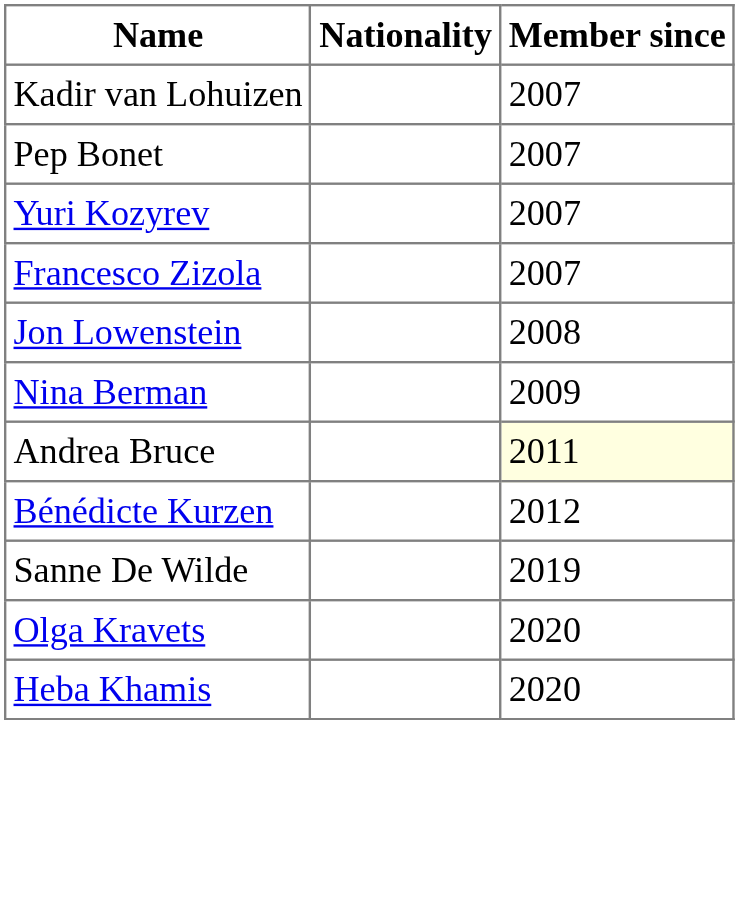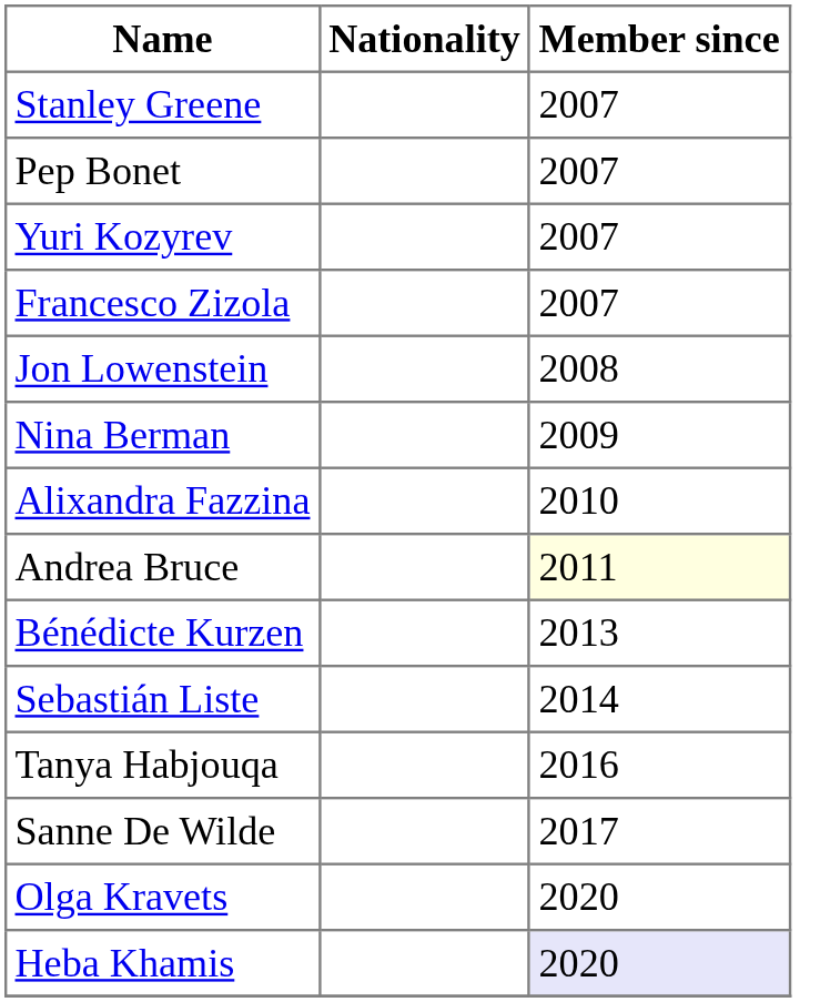 <table class="toccolours sortable" border="1" cellpadding="3" style="font-size:95%; border-collapse:collapse;">
 <tr>
 <th>Name</th>
 <th>Nationality</th>
 <th>Member since</th>
 </tr>
 <tr>
-<td>Kadir van Lohuizen</td>
+<td><a href='#'>Stanley Greene</a></td>
 <td></td>
 <td>2007</td>
 </tr>
 <tr>
 <td>Pep Bonet</td>
 <td></td>
 <td>2007</td>
 </tr>
 <tr>
 <td><a href='#'>Yuri Kozyrev</a></td>
 <td></td>
 <td>2007</td>
 </tr>
 <tr>
 <td><a href='#'>Francesco Zizola</a></td>
 <td></td>
 <td>2007</td>
 </tr>
 <tr>
 <td><a href='#'>Jon Lowenstein</a></td>
 <td></td>
 <td>2008</td>
 </tr>
 <tr>
 <td><a href='#'>Nina Berman</a></td>
 <td></td>
 <td>2009</td>
 </tr>
 <tr>
+<td><a href='#'>Alixandra Fazzina</a></td>
+<td></td>
+<td>2010</td>
+</tr>
+<tr>
 <td>Andrea Bruce</td>
 <td></td>
 <td style="background: lightyellow;">2011</td>
 </tr>
 <tr>
 <td><a href='#'>Bénédicte Kurzen</a></td>
 <td></td>
-<td>2012</td>
+<td>2013</td>
+</tr>
+<tr>
+<td><a href='#'>Sebastián Liste</a></td>
+<td></td>
+<td>2014</td>
+</tr>
+<tr>
+<td>Tanya Habjouqa</td>
+<td></td>
+<td>2016</td>
 </tr>
 <tr>
 <td>Sanne De Wilde</td>
 <td></td>
-<td>2019</td>
+<td>2017</td>
 </tr>
 <tr>
 <td><a href='#'>Olga Kravets</a></td>
 <td></td>
 <td>2020</td>
 </tr>
 <tr>
 <td><a href='#'>Heba Khamis</a></td>
 <td></td>
-<td>2020</td>
+<td style="background: lavender;">2020</td>
 </tr>
 <tr>
 </tr>
 </table>
